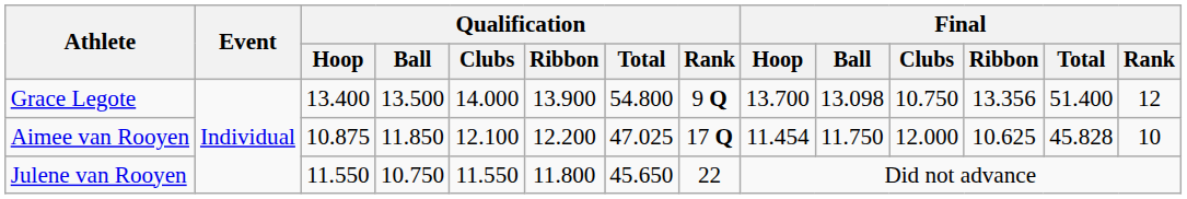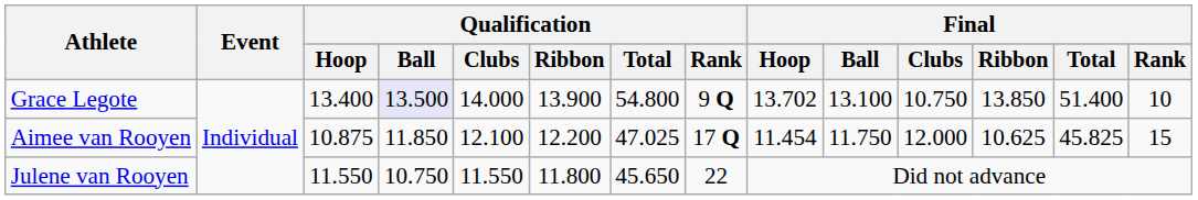 <table class=wikitable style="font-size:90%">
 <tr>
 <th rowspan="2">Athlete</th>
 <th rowspan="2">Event</th>
 <th colspan=6>Qualification</th>
 <th colspan=6>Final</th>
 </tr>
 <tr style="font-size:95%">
 <th>Hoop</th>
 <th>Ball</th>
 <th>Clubs</th>
 <th>Ribbon</th>
 <th>Total</th>
 <th>Rank</th>
 <th>Hoop</th>
 <th>Ball</th>
 <th>Clubs</th>
 <th>Ribbon</th>
 <th>Total</th>
 <th>Rank</th>
 </tr>
 <tr align=center>
 <td align=left><a href='#'>Grace Legote</a></td>
 <td align=left rowspan=3><a href='#'>Individual</a></td>
 <td>13.400</td>
-<td>13.500</td>
+<td style="background: lavender;">13.500</td>
 <td>14.000</td>
 <td>13.900</td>
 <td>54.800</td>
 <td>9 <strong>Q</strong></td>
-<td>13.700</td>
-<td>13.098</td>
+<td>13.702</td>
+<td>13.100</td>
 <td>10.750</td>
-<td>13.356</td>
+<td>13.850</td>
 <td>51.400</td>
-<td>12</td>
+<td>10</td>
 </tr>
 <tr align=center>
 <td align=left><a href='#'>Aimee van Rooyen</a></td>
 <td>10.875</td>
 <td>11.850</td>
 <td>12.100</td>
 <td>12.200</td>
 <td>47.025</td>
 <td>17 <strong>Q</strong></td>
 <td>11.454</td>
 <td>11.750</td>
 <td>12.000</td>
 <td>10.625</td>
-<td>45.828</td>
-<td>10</td>
+<td>45.825</td>
+<td>15</td>
 </tr>
 <tr align=center>
 <td align=left><a href='#'>Julene van Rooyen</a></td>
 <td>11.550</td>
 <td>10.750</td>
 <td>11.550</td>
 <td>11.800</td>
 <td>45.650</td>
 <td>22</td>
 <td colspan=6>Did not advance</td>
 </tr>
 </table>
